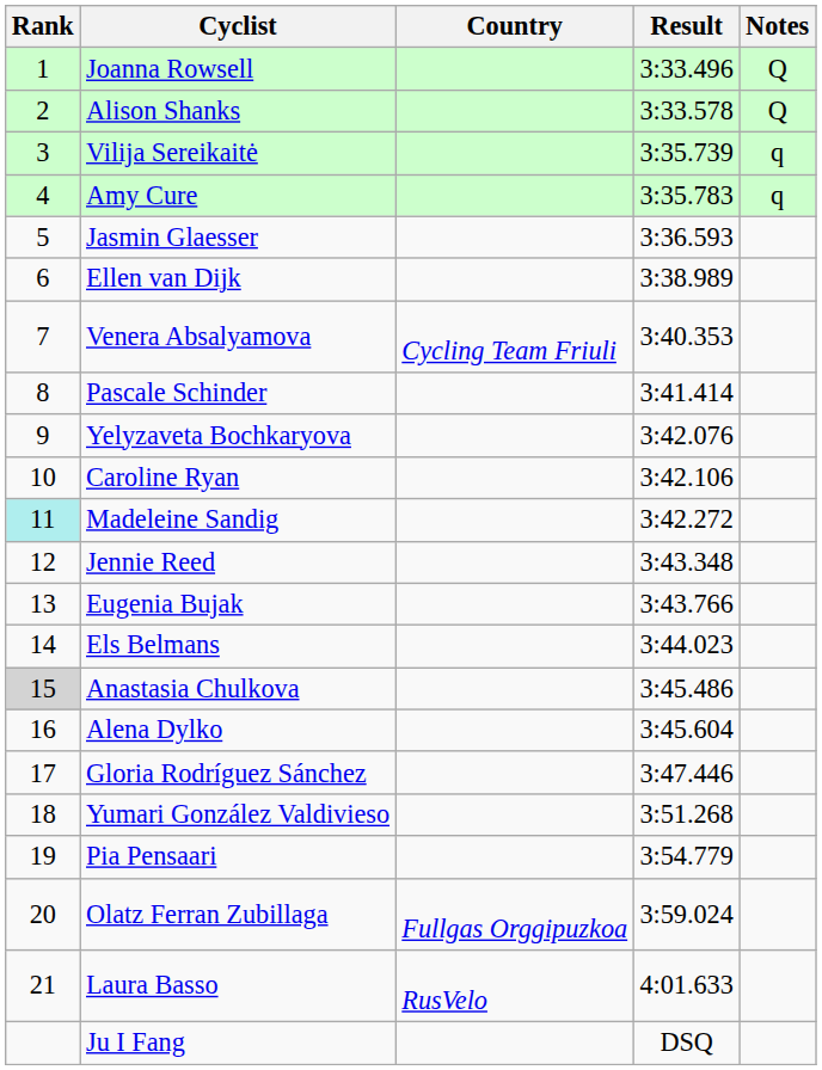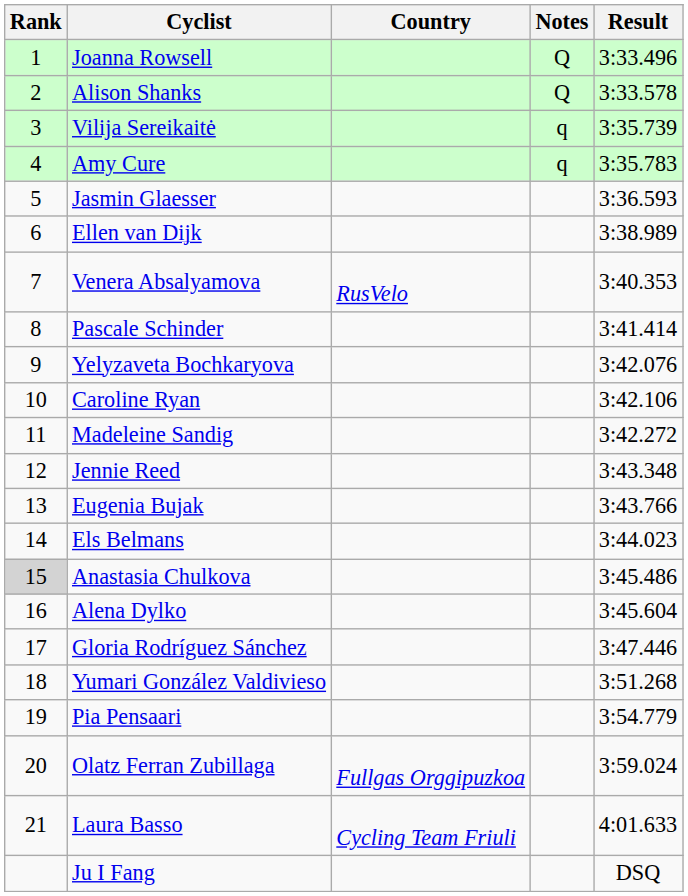 <table class="wikitable sortable" style="text-align:center;">
 <tr>
 <th>Rank</th>
 <th class="unsortable">Cyclist</th>
 <th>Country</th>
+<th class="unsortable">Notes</th>
 <th>Result</th>
-<th class="unsortable">Notes</th>
 </tr>
 <tr bgcolor=ccffcc>
 <td>1</td>
 <td align="left"><a href='#'>Joanna Rowsell</a></td>
 <td align="left"></td>
+<td>Q</td>
 <td>3:33.496</td>
-<td>Q</td>
 </tr>
 <tr bgcolor=ccffcc>
 <td>2</td>
 <td align="left"><a href='#'>Alison Shanks</a></td>
 <td align="left"></td>
+<td>Q</td>
 <td>3:33.578</td>
-<td>Q</td>
 </tr>
 <tr bgcolor=ccffcc>
 <td>3</td>
 <td align="left"><a href='#'>Vilija Sereikaitė</a></td>
 <td align="left"></td>
+<td>q</td>
 <td>3:35.739</td>
-<td>q</td>
 </tr>
 <tr bgcolor=ccffcc>
 <td>4</td>
 <td align="left"><a href='#'>Amy Cure</a></td>
 <td align="left"></td>
+<td>q</td>
 <td>3:35.783</td>
-<td>q</td>
 </tr>
 <tr>
 <td>5</td>
 <td align="left"><a href='#'>Jasmin Glaesser</a></td>
 <td align="left"></td>
+<td></td>
 <td>3:36.593</td>
-<td></td>
 </tr>
 <tr>
 <td>6</td>
 <td align="left"><a href='#'>Ellen van Dijk</a></td>
 <td align="left"></td>
+<td></td>
 <td>3:38.989</td>
-<td></td>
 </tr>
 <tr>
 <td>7</td>
 <td align="left"><a href='#'>Venera Absalyamova</a></td>
-<td align="left"><br><em><a href='#'>Cycling Team Friuli</a></em></td>
+<td align="left"><br><em><a href='#'>RusVelo</a></em></td>
+<td></td>
 <td>3:40.353</td>
-<td></td>
 </tr>
 <tr>
 <td>8</td>
 <td align="left"><a href='#'>Pascale Schinder</a></td>
 <td align="left"></td>
+<td></td>
 <td>3:41.414</td>
-<td></td>
 </tr>
 <tr>
 <td>9</td>
 <td align="left"><a href='#'>Yelyzaveta Bochkaryova</a></td>
 <td align="left"></td>
+<td></td>
 <td>3:42.076</td>
-<td></td>
 </tr>
 <tr>
 <td>10</td>
 <td align="left"><a href='#'>Caroline Ryan</a></td>
 <td align="left"></td>
+<td></td>
 <td>3:42.106</td>
-<td></td>
 </tr>
 <tr>
-<td style="background: paleturquoise;">11</td>
+<td>11</td>
 <td align="left"><a href='#'>Madeleine Sandig</a></td>
 <td align="left"></td>
+<td></td>
 <td>3:42.272</td>
-<td></td>
 </tr>
 <tr>
 <td>12</td>
 <td align="left"><a href='#'>Jennie Reed</a></td>
 <td align="left"></td>
+<td></td>
 <td>3:43.348</td>
-<td></td>
 </tr>
 <tr>
 <td>13</td>
 <td align="left"><a href='#'>Eugenia Bujak</a></td>
 <td align="left"></td>
+<td></td>
 <td>3:43.766</td>
-<td></td>
 </tr>
 <tr>
 <td>14</td>
 <td align="left"><a href='#'>Els Belmans</a></td>
 <td align="left"></td>
+<td></td>
 <td>3:44.023</td>
-<td></td>
 </tr>
 <tr>
 <td style="background: lightgrey;">15</td>
 <td align="left"><a href='#'>Anastasia Chulkova</a></td>
 <td align="left"></td>
+<td></td>
 <td>3:45.486</td>
-<td></td>
 </tr>
 <tr>
 <td>16</td>
 <td align="left"><a href='#'>Alena Dylko</a></td>
 <td align="left"></td>
+<td></td>
 <td>3:45.604</td>
-<td></td>
 </tr>
 <tr>
 <td>17</td>
 <td align="left"><a href='#'>Gloria Rodríguez Sánchez</a></td>
 <td align="left"></td>
+<td></td>
 <td>3:47.446</td>
-<td></td>
 </tr>
 <tr>
 <td>18</td>
 <td align="left"><a href='#'>Yumari González Valdivieso</a></td>
 <td align="left"></td>
+<td></td>
 <td>3:51.268</td>
-<td></td>
 </tr>
 <tr>
 <td>19</td>
 <td align="left"><a href='#'>Pia Pensaari</a></td>
 <td align="left"></td>
+<td></td>
 <td>3:54.779</td>
-<td></td>
 </tr>
 <tr>
 <td>20</td>
 <td align="left"><a href='#'>Olatz Ferran Zubillaga</a></td>
 <td align="left"><br><em><a href='#'>Fullgas Orggipuzkoa</a></em></td>
+<td></td>
 <td>3:59.024</td>
-<td></td>
 </tr>
 <tr>
 <td>21</td>
 <td align="left"><a href='#'>Laura Basso</a></td>
-<td align="left"><br><em><a href='#'>RusVelo</a></em></td>
+<td align="left"><br><em><a href='#'>Cycling Team Friuli</a></em></td>
+<td></td>
 <td>4:01.633</td>
-<td></td>
 </tr>
 <tr>
 <td></td>
 <td align="left"><a href='#'>Ju I Fang</a></td>
 <td align="left"></td>
+<td></td>
 <td>DSQ</td>
-<td></td>
 </tr>
 </table>
